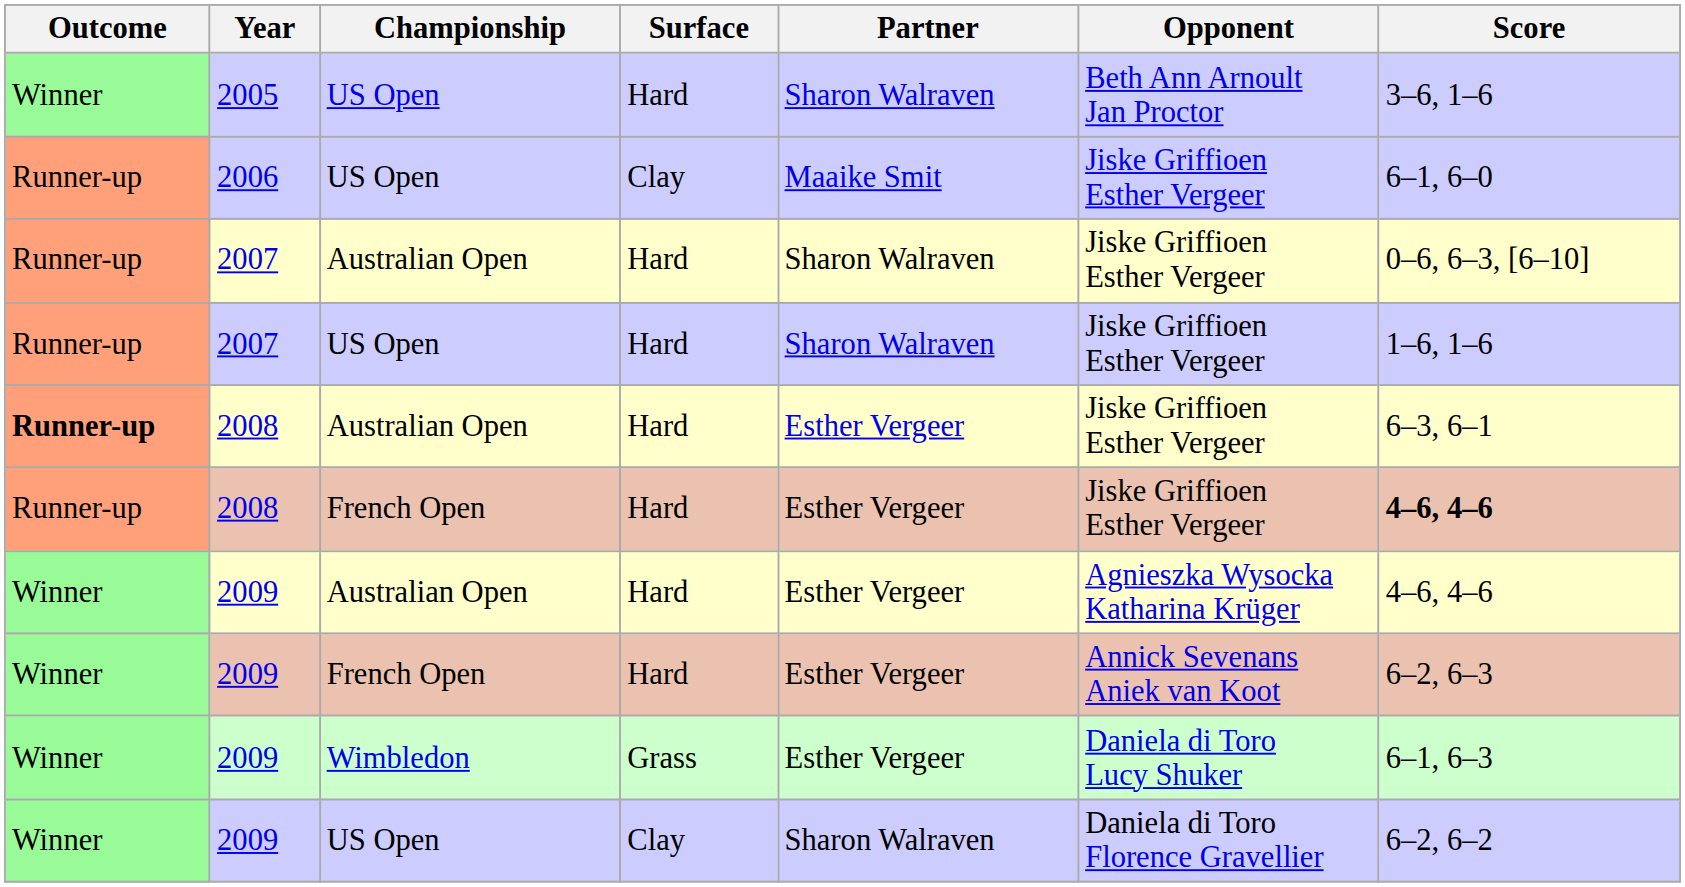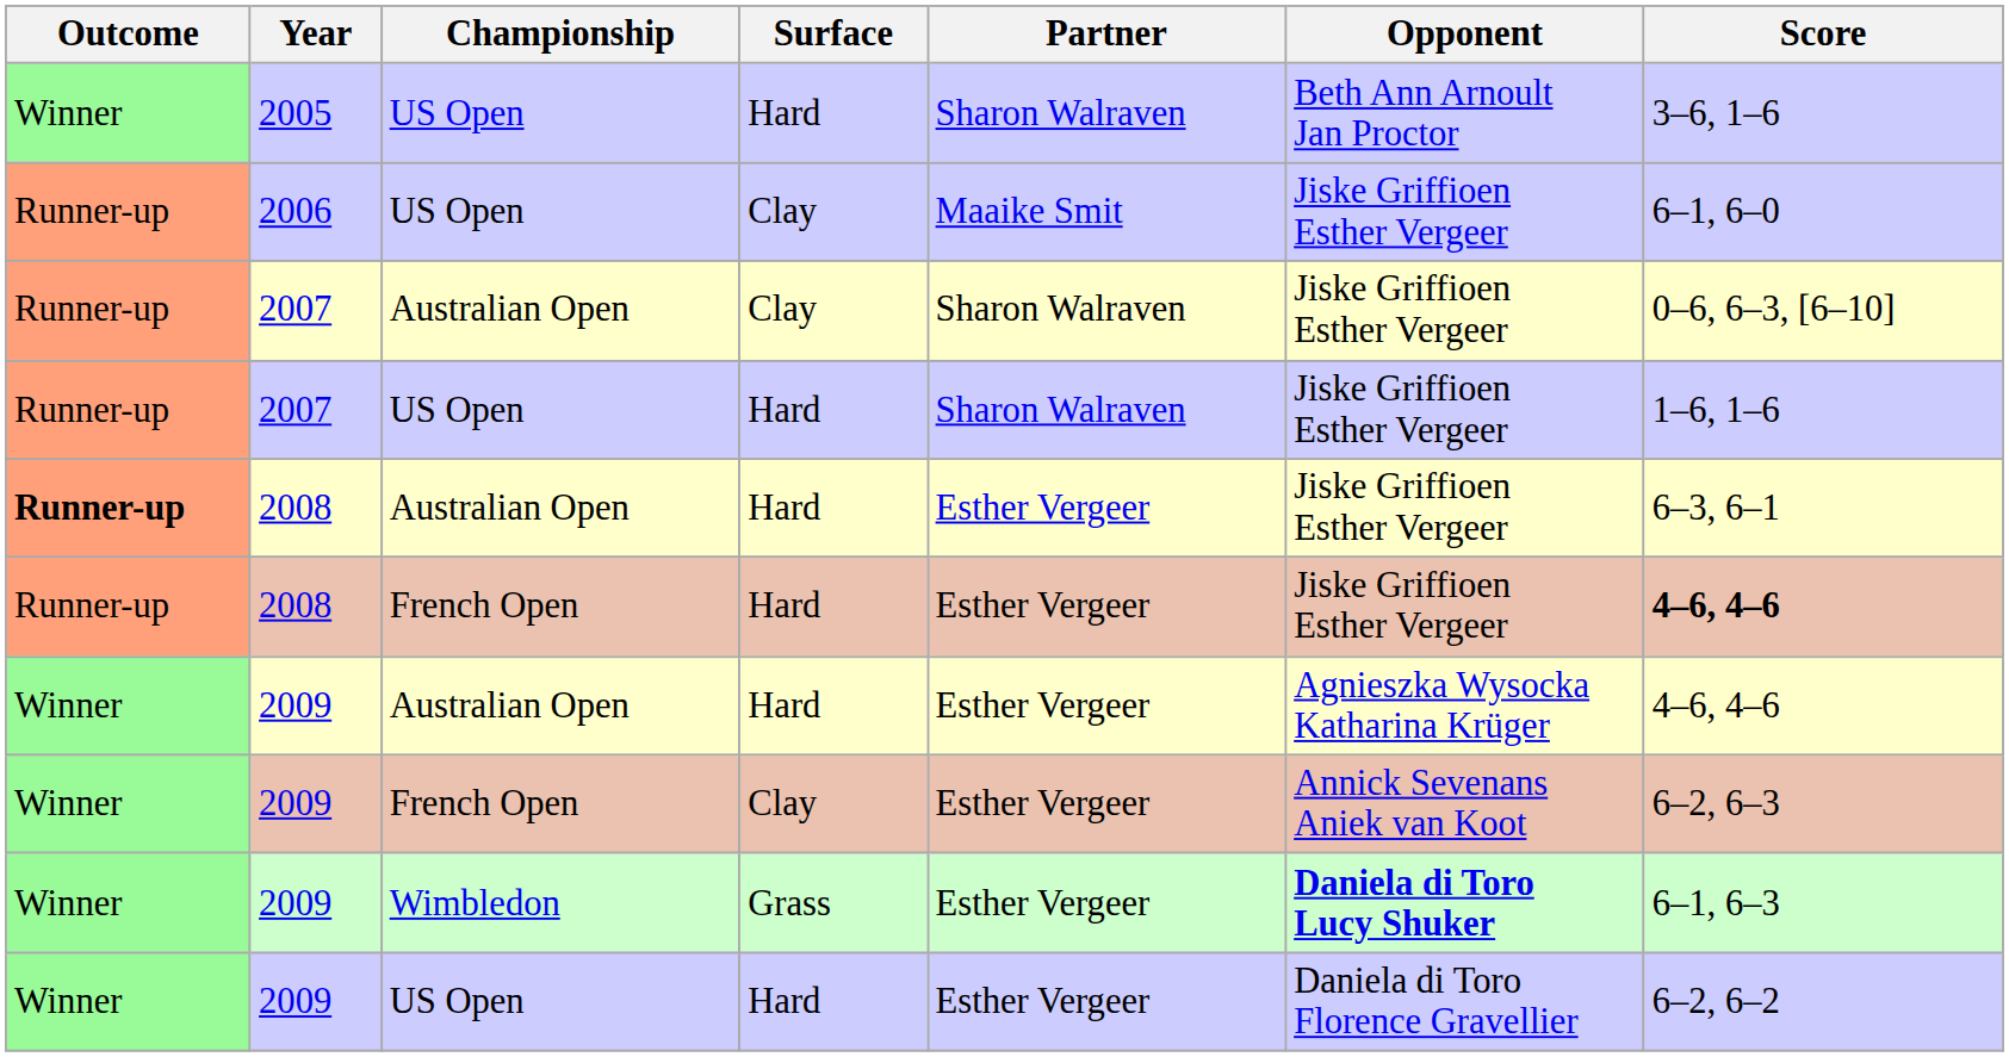 <table class="sortable wikitable">
 <tr>
 <th style="width:100px;">Outcome</th>
 <th width="50">Year</th>
 <th style="width:150px;">Championship</th>
 <th width="75">Surface</th>
 <th style="width:150px;">Partner</th>
 <th style="width:150px;">Opponent</th>
 <th style="width:150px;">Score</th>
 </tr>
 <tr style="background:#ccf;">
 <td bgcolor=98FB98>Winner</td>
 <td><a href='#'>2005</a></td>
 <td><a href='#'>US Open</a></td>
 <td>Hard</td>
 <td><a href='#'>Sharon Walraven</a></td>
 <td><a href='#'>Beth Ann Arnoult</a><br><a href='#'>Jan Proctor</a></td>
 <td>3–6, 1–6</td>
 </tr>
 <tr style="background:#ccf;">
 <td bgcolor=FFA07A>Runner-up</td>
 <td><a href='#'>2006</a></td>
 <td>US Open</td>
 <td>Clay</td>
 <td><a href='#'>Maaike Smit</a></td>
 <td><a href='#'>Jiske Griffioen</a><br><a href='#'>Esther Vergeer</a></td>
 <td>6–1, 6–0</td>
 </tr>
 <tr style="background:#ffc;">
 <td bgcolor=FFA07A>Runner-up</td>
 <td><a href='#'>2007</a></td>
 <td>Australian Open</td>
-<td>Hard</td>
+<td>Clay</td>
 <td>Sharon Walraven</td>
 <td>Jiske Griffioen<br>Esther Vergeer</td>
 <td>0–6, 6–3, [6–10]</td>
 </tr>
 <tr style="background:#ccf;">
 <td bgcolor=FFA07A>Runner-up</td>
 <td><a href='#'>2007</a></td>
 <td>US Open</td>
 <td>Hard</td>
 <td><a href='#'>Sharon Walraven</a></td>
 <td>Jiske Griffioen<br>Esther Vergeer</td>
 <td>1–6, 1–6</td>
 </tr>
 <tr style="background:#ffc;">
 <td bgcolor=FFA07A><strong>Runner-up</strong></td>
 <td><a href='#'>2008</a></td>
 <td>Australian Open</td>
 <td>Hard</td>
 <td><a href='#'>Esther Vergeer</a></td>
 <td>Jiske Griffioen<br>Esther Vergeer</td>
 <td>6–3, 6–1</td>
 </tr>
 <tr style="background:#ebc2af;">
 <td bgcolor=FFA07A>Runner-up</td>
 <td><a href='#'>2008</a></td>
 <td>French Open</td>
 <td>Hard</td>
 <td>Esther Vergeer</td>
 <td>Jiske Griffioen<br>Esther Vergeer</td>
 <td><strong>4–6, 4–6</strong></td>
 </tr>
 <tr style="background:#ffc;">
 <td bgcolor=98FB98>Winner</td>
 <td><a href='#'>2009</a></td>
 <td>Australian Open</td>
 <td>Hard</td>
 <td>Esther Vergeer</td>
 <td><a href='#'>Agnieszka Wysocka</a><br><a href='#'>Katharina Krüger</a></td>
 <td>4–6, 4–6</td>
 </tr>
 <tr style="background:#ebc2af;">
 <td bgcolor=98FB98>Winner</td>
 <td><a href='#'>2009</a></td>
 <td>French Open</td>
-<td>Hard</td>
+<td>Clay</td>
 <td>Esther Vergeer</td>
 <td><a href='#'>Annick Sevenans</a><br><a href='#'>Aniek van Koot</a></td>
 <td>6–2, 6–3</td>
 </tr>
 <tr style="background:#cfc;">
 <td bgcolor=98FB98>Winner</td>
 <td><a href='#'>2009</a></td>
 <td><a href='#'>Wimbledon</a></td>
 <td>Grass</td>
 <td>Esther Vergeer</td>
-<td><a href='#'>Daniela di Toro</a><br><a href='#'>Lucy Shuker</a></td>
+<td><strong><a href='#'>Daniela di Toro</a><br><a href='#'>Lucy Shuker</a></strong></td>
 <td>6–1, 6–3</td>
 </tr>
 <tr style="background:#ccf;">
 <td bgcolor=98FB98>Winner</td>
 <td><a href='#'>2009</a></td>
 <td>US Open</td>
-<td>Clay</td>
-<td>Sharon Walraven</td>
+<td>Hard</td>
+<td>Esther Vergeer</td>
 <td>Daniela di Toro<br><a href='#'>Florence Gravellier</a></td>
 <td>6–2, 6–2</td>
 </tr>
 </table>
